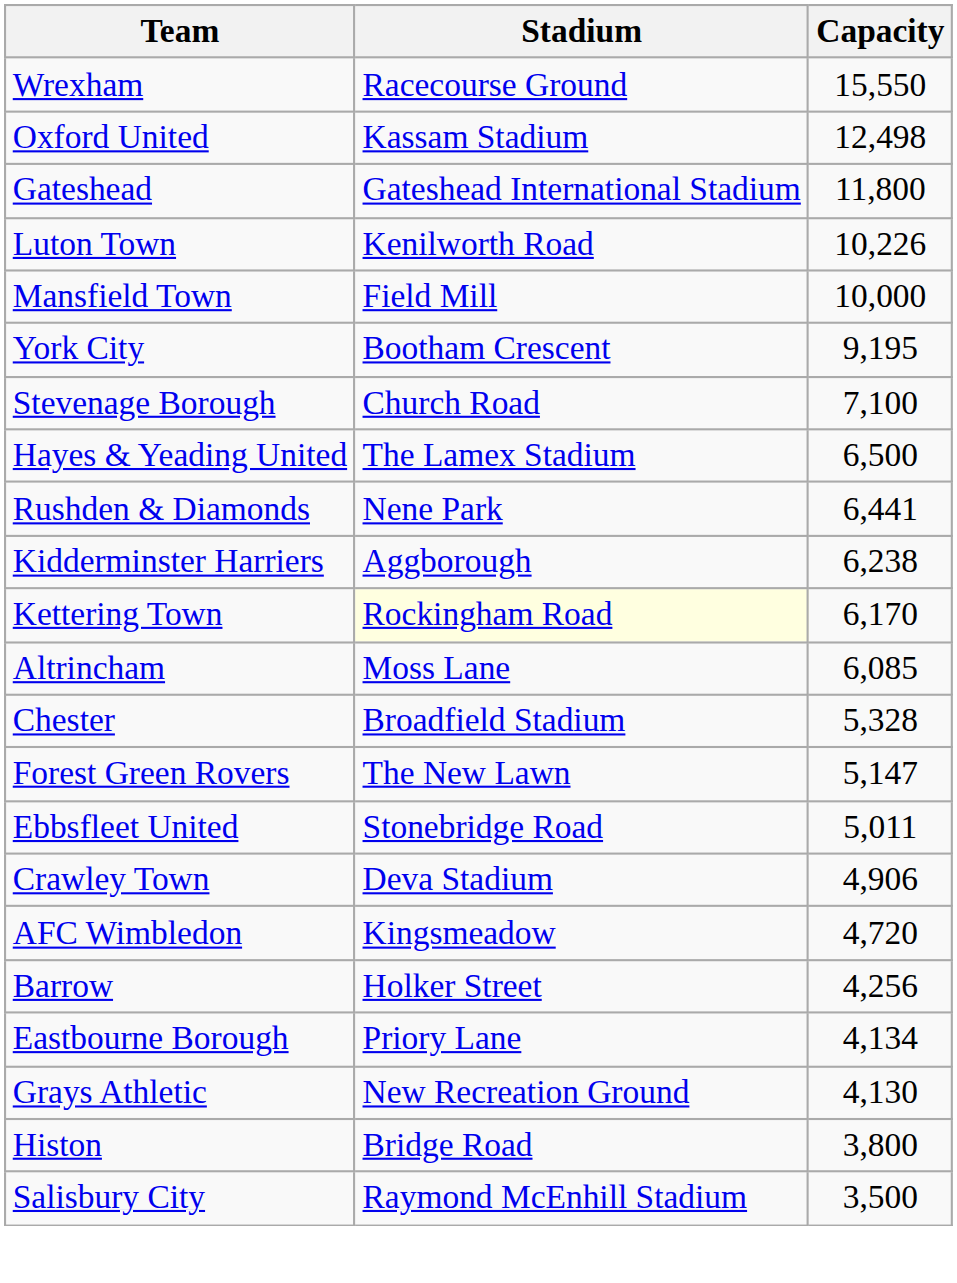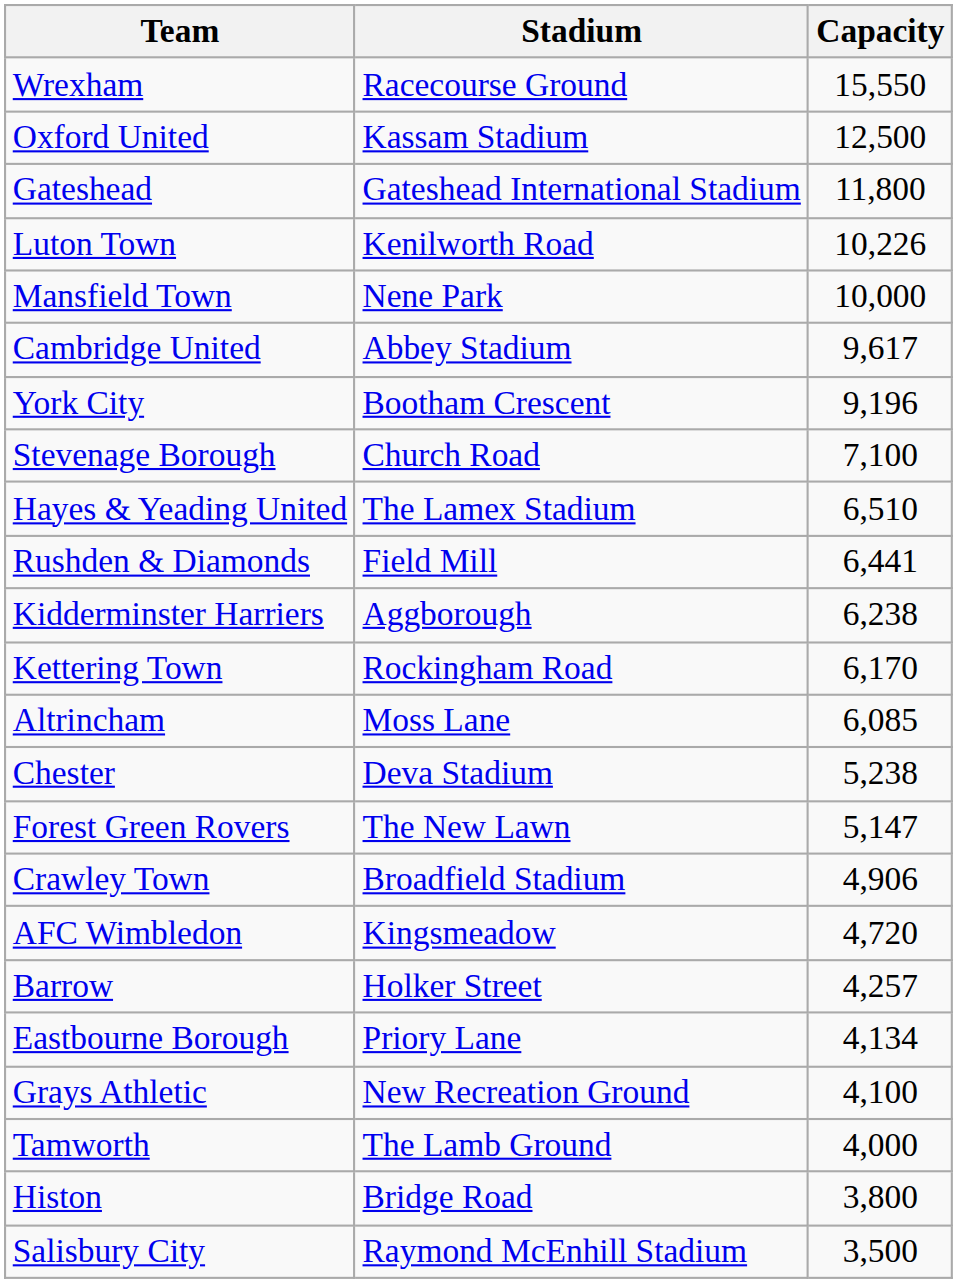 <table class="wikitable sortable">
 <tr>
 <th>Team</th>
 <th>Stadium</th>
 <th>Capacity</th>
 </tr>
 <tr>
 <td><a href='#'>Wrexham</a></td>
 <td><a href='#'>Racecourse Ground</a></td>
 <td style="text-align:center;">15,550</td>
 </tr>
 <tr>
 <td><a href='#'>Oxford United</a></td>
 <td><a href='#'>Kassam Stadium</a></td>
-<td style="text-align:center;">12,498</td>
+<td style="text-align:center;">12,500</td>
 </tr>
 <tr>
 <td><a href='#'>Gateshead</a></td>
 <td><a href='#'>Gateshead International Stadium</a></td>
 <td style="text-align:center;">11,800</td>
 </tr>
 <tr>
 <td><a href='#'>Luton Town</a></td>
 <td><a href='#'>Kenilworth Road</a></td>
 <td style="text-align:center;">10,226</td>
 </tr>
 <tr>
 <td><a href='#'>Mansfield Town</a></td>
-<td><a href='#'>Field Mill</a></td>
+<td><a href='#'>Nene Park</a></td>
 <td style="text-align:center;">10,000</td>
+</tr>
+<tr>
+<td><a href='#'>Cambridge United</a></td>
+<td><a href='#'>Abbey Stadium</a></td>
+<td style="text-align:center;">9,617</td>
 </tr>
 <tr>
 <td><a href='#'>York City</a></td>
 <td><a href='#'>Bootham Crescent</a></td>
-<td style="text-align:center;">9,195</td>
+<td style="text-align:center;">9,196</td>
 </tr>
 <tr>
 <td><a href='#'>Stevenage Borough</a></td>
 <td><a href='#'>Church Road</a></td>
 <td style="text-align:center;">7,100</td>
 </tr>
 <tr>
 <td><a href='#'>Hayes & Yeading United</a></td>
 <td><a href='#'>The Lamex Stadium</a></td>
-<td style="text-align:center;">6,500</td>
+<td style="text-align:center;">6,510</td>
 </tr>
 <tr>
 <td><a href='#'>Rushden & Diamonds</a></td>
-<td><a href='#'>Nene Park</a></td>
+<td><a href='#'>Field Mill</a></td>
 <td style="text-align:center;">6,441</td>
 </tr>
 <tr>
 <td><a href='#'>Kidderminster Harriers</a></td>
 <td><a href='#'>Aggborough</a></td>
 <td style="text-align:center;">6,238</td>
 </tr>
 <tr>
 <td><a href='#'>Kettering Town</a></td>
-<td style="background: lightyellow;"><a href='#'>Rockingham Road</a></td>
+<td><a href='#'>Rockingham Road</a></td>
 <td style="text-align:center;">6,170</td>
 </tr>
 <tr>
 <td><a href='#'>Altrincham</a></td>
 <td><a href='#'>Moss Lane</a></td>
 <td style="text-align:center;">6,085</td>
 </tr>
 <tr>
 <td><a href='#'>Chester</a></td>
-<td><a href='#'>Broadfield Stadium</a></td>
-<td style="text-align:center;">5,328</td>
+<td><a href='#'>Deva Stadium</a></td>
+<td style="text-align:center;">5,238</td>
 </tr>
 <tr>
 <td><a href='#'>Forest Green Rovers</a></td>
 <td><a href='#'>The New Lawn</a></td>
 <td style="text-align:center;">5,147</td>
 </tr>
 <tr>
-<td><a href='#'>Ebbsfleet United</a></td>
-<td><a href='#'>Stonebridge Road</a></td>
-<td style="text-align:center;">5,011</td>
-</tr>
-<tr>
 <td><a href='#'>Crawley Town</a></td>
-<td><a href='#'>Deva Stadium</a></td>
+<td><a href='#'>Broadfield Stadium</a></td>
 <td style="text-align:center;">4,906</td>
 </tr>
 <tr>
 <td><a href='#'>AFC Wimbledon</a></td>
 <td><a href='#'>Kingsmeadow</a></td>
 <td style="text-align:center;">4,720</td>
 </tr>
 <tr>
 <td><a href='#'>Barrow</a></td>
 <td><a href='#'>Holker Street</a></td>
-<td style="text-align:center;">4,256</td>
+<td style="text-align:center;">4,257</td>
 </tr>
 <tr>
 <td><a href='#'>Eastbourne Borough</a></td>
 <td><a href='#'>Priory Lane</a></td>
 <td style="text-align:center;">4,134</td>
 </tr>
 <tr>
 <td><a href='#'>Grays Athletic</a></td>
 <td><a href='#'>New Recreation Ground</a></td>
-<td style="text-align:center;">4,130</td>
+<td style="text-align:center;">4,100</td>
+</tr>
+<tr>
+<td><a href='#'>Tamworth</a></td>
+<td><a href='#'>The Lamb Ground</a></td>
+<td style="text-align:center;">4,000</td>
 </tr>
 <tr>
 <td><a href='#'>Histon</a></td>
 <td><a href='#'>Bridge Road</a></td>
 <td style="text-align:center;">3,800</td>
 </tr>
 <tr>
 <td><a href='#'>Salisbury City</a></td>
 <td><a href='#'>Raymond McEnhill Stadium</a></td>
 <td style="text-align:center;">3,500</td>
 </tr>
 </table>
